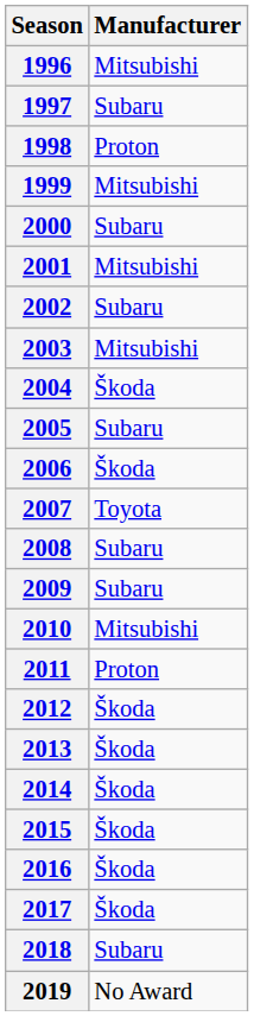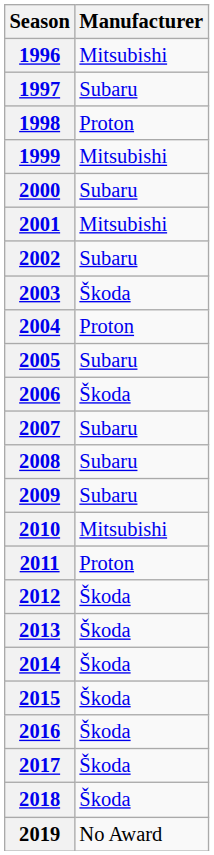 <table class="wikitable" style="font-size: 95%;">
 <tr>
 <th>Season</th>
 <th>Manufacturer</th>
 </tr>
 <tr>
 <th><a href='#'>1996</a></th>
 <td> <a href='#'>Mitsubishi</a></td>
 </tr>
 <tr>
 <th><a href='#'>1997</a></th>
 <td> <a href='#'>Subaru</a></td>
 </tr>
 <tr>
 <th><a href='#'>1998</a></th>
 <td> <a href='#'>Proton</a></td>
 </tr>
 <tr>
 <th><a href='#'>1999</a></th>
 <td> <a href='#'>Mitsubishi</a></td>
 </tr>
 <tr>
 <th><a href='#'>2000</a></th>
 <td> <a href='#'>Subaru</a></td>
 </tr>
 <tr>
 <th><a href='#'>2001</a></th>
 <td> <a href='#'>Mitsubishi</a></td>
 </tr>
 <tr>
 <th><a href='#'>2002</a></th>
 <td> <a href='#'>Subaru</a></td>
 </tr>
 <tr>
 <th><a href='#'>2003</a></th>
-<td> <a href='#'>Mitsubishi</a></td>
+<td> <a href='#'>Škoda</a></td>
 </tr>
 <tr>
 <th><a href='#'>2004</a></th>
-<td> <a href='#'>Škoda</a></td>
+<td> <a href='#'>Proton</a></td>
 </tr>
 <tr>
 <th><a href='#'>2005</a></th>
 <td> <a href='#'>Subaru</a></td>
 </tr>
 <tr>
 <th><a href='#'>2006</a></th>
 <td> <a href='#'>Škoda</a></td>
 </tr>
 <tr>
 <th><a href='#'>2007</a></th>
-<td> <a href='#'>Toyota</a></td>
+<td> <a href='#'>Subaru</a></td>
 </tr>
 <tr>
 <th><a href='#'>2008</a></th>
 <td> <a href='#'>Subaru</a></td>
 </tr>
 <tr>
 <th><a href='#'>2009</a></th>
 <td> <a href='#'>Subaru</a></td>
 </tr>
 <tr>
 <th><a href='#'>2010</a></th>
 <td> <a href='#'>Mitsubishi</a></td>
 </tr>
 <tr>
 <th><a href='#'>2011</a></th>
 <td> <a href='#'>Proton</a></td>
 </tr>
 <tr>
 <th><a href='#'>2012</a></th>
 <td> <a href='#'>Škoda</a></td>
 </tr>
 <tr>
 <th><a href='#'>2013</a></th>
 <td> <a href='#'>Škoda</a></td>
 </tr>
 <tr>
 <th><a href='#'>2014</a></th>
 <td> <a href='#'>Škoda</a></td>
 </tr>
 <tr>
 <th><a href='#'>2015</a></th>
 <td> <a href='#'>Škoda</a></td>
 </tr>
 <tr>
 <th><a href='#'>2016</a></th>
 <td> <a href='#'>Škoda</a></td>
 </tr>
 <tr>
 <th><a href='#'>2017</a></th>
 <td> <a href='#'>Škoda</a></td>
 </tr>
 <tr>
 <th><a href='#'>2018</a></th>
-<td> <a href='#'>Subaru</a></td>
+<td> <a href='#'>Škoda</a></td>
 </tr>
 <tr>
 <th>2019</th>
 <td>No Award</td>
 </tr>
 </table>
